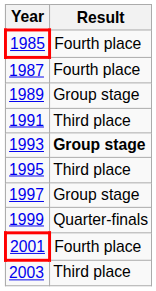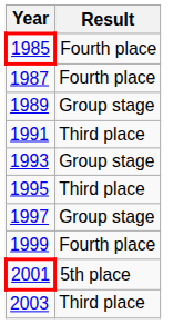 <table class="wikitable">
 <tr>
 <th>Year</th>
 <th>Result</th>
 </tr>
 <tr>
 <td style="border: 3px solid red"> <a href='#'>1985</a></td>
 <td>Fourth place</td>
 </tr>
 <tr>
 <td> <a href='#'>1987</a></td>
 <td>Fourth place</td>
 </tr>
 <tr>
 <td> <a href='#'>1989</a></td>
 <td>Group stage</td>
 </tr>
 <tr>
 <td> <a href='#'>1991</a></td>
 <td> Third place</td>
 </tr>
 <tr>
 <td> <a href='#'>1993</a></td>
-<td><strong>Group stage</strong></td>
+<td>Group stage</td>
 </tr>
 <tr>
 <td> <a href='#'>1995</a></td>
 <td> Third place</td>
 </tr>
 <tr>
 <td> <a href='#'>1997</a></td>
 <td>Group stage</td>
 </tr>
 <tr>
 <td>  <a href='#'>1999</a></td>
-<td>Quarter-finals</td>
+<td>Fourth place</td>
 </tr>
 <tr>
 <td style="border: 3px solid red"> <a href='#'>2001</a></td>
-<td>Fourth place</td>
+<td>5th place</td>
 </tr>
 <tr>
 <td> <a href='#'>2003</a></td>
 <td> Third place</td>
 </tr>
 </table>
